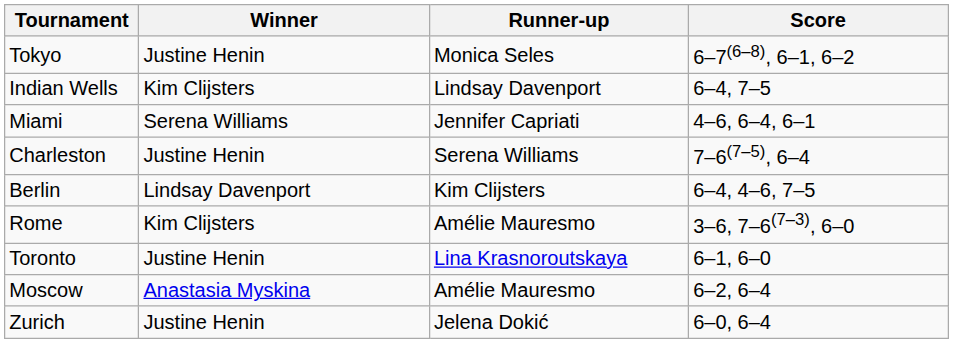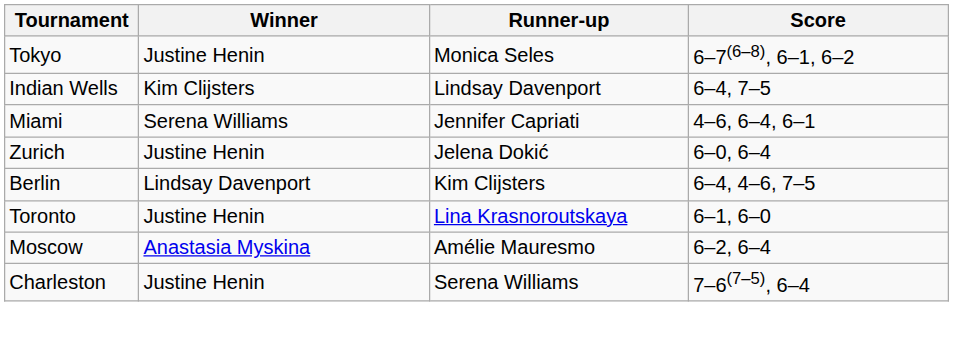 <table class="wikitable">
 <tr>
 <th width=100>Tournament</th>
 <th width=225>Winner</th>
 <th width=200>Runner-up</th>
 <th width=200>Score</th>
 </tr>
 <tr>
 <td>Tokyo</td>
 <td> Justine Henin</td>
 <td> Monica Seles</td>
 <td>6–7<sup>(6–8)</sup>, 6–1, 6–2</td>
 </tr>
 <tr>
 <td>Indian Wells</td>
 <td> Kim Clijsters</td>
 <td> Lindsay Davenport</td>
 <td>6–4, 7–5</td>
 </tr>
 <tr>
 <td>Miami</td>
 <td> Serena Williams</td>
 <td> Jennifer Capriati</td>
 <td>4–6, 6–4, 6–1</td>
 </tr>
 <tr>
-<td>Charleston</td>
+<td>Zurich</td>
 <td> Justine Henin</td>
-<td> Serena Williams</td>
-<td>7–6<sup>(7–5)</sup>, 6–4</td>
+<td> Jelena Dokić</td>
+<td>6–0, 6–4</td>
 </tr>
 <tr>
 <td>Berlin</td>
 <td> Lindsay Davenport</td>
 <td> Kim Clijsters</td>
 <td>6–4, 4–6, 7–5</td>
-</tr>
-<tr>
-<td>Rome</td>
-<td> Kim Clijsters</td>
-<td> Amélie Mauresmo</td>
-<td>3–6, 7–6<sup>(7–3)</sup>, 6–0</td>
 </tr>
 <tr>
 <td>Toronto</td>
 <td> Justine Henin</td>
 <td> <a href='#'>Lina Krasnoroutskaya</a></td>
 <td>6–1, 6–0</td>
 </tr>
 <tr>
 <td>Moscow</td>
 <td> <a href='#'>Anastasia Myskina</a></td>
 <td> Amélie Mauresmo</td>
 <td>6–2, 6–4</td>
 </tr>
 <tr>
-<td>Zurich</td>
+<td>Charleston</td>
 <td> Justine Henin</td>
-<td> Jelena Dokić</td>
-<td>6–0, 6–4</td>
+<td> Serena Williams</td>
+<td>7–6<sup>(7–5)</sup>, 6–4</td>
 </tr>
 </table>
